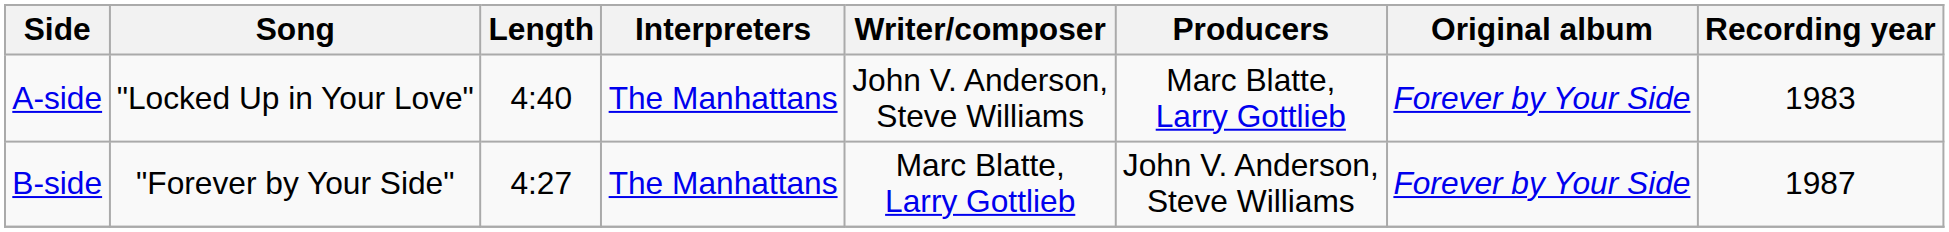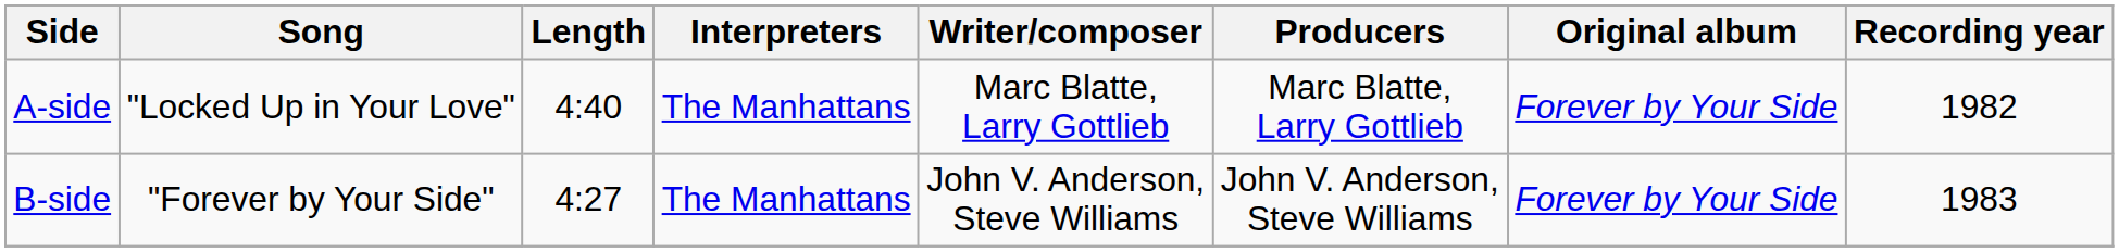 <table class="wikitable">
 <tr>
 <th>Side</th>
 <th>Song</th>
 <th>Length</th>
 <th>Interpreters</th>
 <th>Writer/composer</th>
 <th>Producers</th>
 <th>Original album</th>
 <th>Recording year</th>
 </tr>
 <tr>
 <td align="center"><a href='#'>A-side</a></td>
 <td align="center">"Locked Up in Your Love"</td>
 <td align="center">4:40</td>
 <td align="center"><a href='#'>The Manhattans</a></td>
-<td align="center">John V. Anderson,<br> Steve Williams</td>
+<td align="center">Marc Blatte,<br> <a href='#'>Larry Gottlieb</a></td>
 <td align="center">Marc Blatte,<br> <a href='#'>Larry Gottlieb</a></td>
 <td align="center"><em><a href='#'>Forever by Your Side</a></em></td>
-<td align="center">1983</td>
+<td align="center">1982</td>
 </tr>
 <tr>
 <td align="center"><a href='#'>B-side</a></td>
 <td align="center">"Forever by Your Side"</td>
 <td align="center">4:27</td>
 <td align="center"><a href='#'>The Manhattans</a></td>
-<td align="center">Marc Blatte,<br> <a href='#'>Larry Gottlieb</a></td>
+<td align="center">John V. Anderson,<br> Steve Williams</td>
 <td align="center">John V. Anderson,<br> Steve Williams</td>
 <td align="center"><em><a href='#'>Forever by Your Side</a></em></td>
-<td align="center">1987</td>
+<td align="center">1983</td>
 </tr>
 <tr>
 </tr>
 </table>
